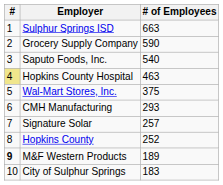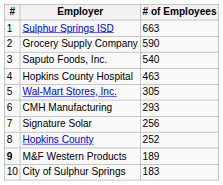 <table class="wikitable">
 <tr>
 <th>#</th>
 <th>Employer</th>
 <th># of Employees</th>
 </tr>
 <tr>
 <td>1</td>
 <td><a href='#'>Sulphur Springs ISD</a></td>
 <td>663</td>
 </tr>
 <tr>
 <td>2</td>
 <td>Grocery Supply Company</td>
 <td>590</td>
 </tr>
 <tr>
 <td>3</td>
 <td>Saputo Foods, Inc.</td>
 <td>540</td>
 </tr>
 <tr>
-<td style="background: khaki;">4</td>
+<td>4</td>
 <td>Hopkins County Hospital</td>
 <td>463</td>
 </tr>
 <tr>
 <td>5</td>
 <td><a href='#'>Wal-Mart Stores, Inc.</a></td>
-<td>375</td>
+<td>305</td>
 </tr>
 <tr>
 <td>6</td>
 <td>CMH Manufacturing</td>
 <td>293</td>
 </tr>
 <tr>
 <td>7</td>
 <td>Signature Solar</td>
-<td>257</td>
+<td>256</td>
 </tr>
 <tr>
 <td>8</td>
 <td><a href='#'>Hopkins County</a></td>
 <td>252</td>
 </tr>
 <tr>
 <td><strong>9</strong></td>
 <td>M&F Western Products</td>
 <td>189</td>
 </tr>
 <tr>
 <td>10</td>
 <td>City of Sulphur Springs</td>
 <td>183</td>
 </tr>
 </table>
